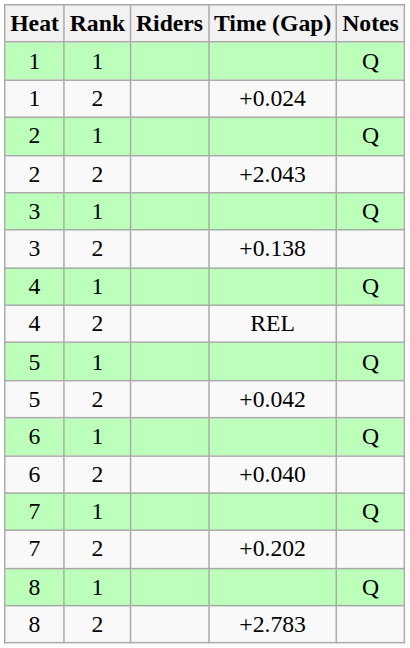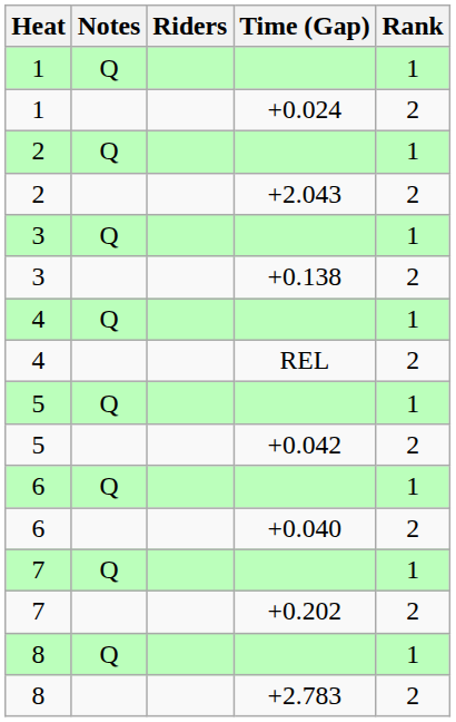 <table class="wikitable sortable" style="text-align:center">
 <tr>
 <th>Heat</th>
-<th>Rank</th>
+<th>Notes</th>
 <th>Riders</th>
 <th>Time (Gap)</th>
-<th>Notes</th>
+<th>Rank</th>
 </tr>
 <tr bgcolor=bbffbb>
 <td>1</td>
-<td>1</td>
+<td>Q</td>
 <td align="left"></td>
 <td></td>
-<td>Q</td>
+<td>1</td>
 </tr>
 <tr>
 <td>1</td>
-<td>2</td>
+<td></td>
 <td align="left"></td>
 <td>+0.024</td>
-<td></td>
+<td>2</td>
 </tr>
 <tr bgcolor=bbffbb>
 <td>2</td>
-<td>1</td>
+<td>Q</td>
 <td align="left"></td>
 <td></td>
-<td>Q</td>
+<td>1</td>
 </tr>
 <tr>
 <td>2</td>
-<td>2</td>
+<td></td>
 <td align="left"></td>
 <td>+2.043</td>
-<td></td>
+<td>2</td>
 </tr>
 <tr bgcolor=bbffbb>
 <td>3</td>
-<td>1</td>
+<td>Q</td>
 <td align="left"></td>
 <td></td>
-<td>Q</td>
+<td>1</td>
 </tr>
 <tr>
 <td>3</td>
-<td>2</td>
+<td></td>
 <td align="left"></td>
 <td>+0.138</td>
-<td></td>
+<td>2</td>
 </tr>
 <tr bgcolor=bbffbb>
 <td>4</td>
-<td>1</td>
+<td>Q</td>
 <td align="left"></td>
 <td></td>
-<td>Q</td>
+<td>1</td>
 </tr>
 <tr>
 <td>4</td>
-<td>2</td>
+<td></td>
 <td align="left"></td>
 <td>REL</td>
-<td></td>
+<td>2</td>
 </tr>
 <tr bgcolor=bbffbb>
 <td>5</td>
-<td>1</td>
+<td>Q</td>
 <td align="left"></td>
 <td></td>
-<td>Q</td>
+<td>1</td>
 </tr>
 <tr>
 <td>5</td>
-<td>2</td>
+<td></td>
 <td align="left"></td>
 <td>+0.042</td>
-<td></td>
+<td>2</td>
 </tr>
 <tr bgcolor=bbffbb>
 <td>6</td>
-<td>1</td>
+<td>Q</td>
 <td align="left"></td>
 <td></td>
-<td>Q</td>
+<td>1</td>
 </tr>
 <tr>
 <td>6</td>
-<td>2</td>
+<td></td>
 <td align="left"></td>
 <td>+0.040</td>
-<td></td>
+<td>2</td>
 </tr>
 <tr bgcolor=bbffbb>
 <td>7</td>
-<td>1</td>
+<td>Q</td>
 <td align="left"></td>
 <td></td>
-<td>Q</td>
+<td>1</td>
 </tr>
 <tr>
 <td>7</td>
-<td>2</td>
+<td></td>
 <td align="left"></td>
 <td>+0.202</td>
-<td></td>
+<td>2</td>
 </tr>
 <tr bgcolor=bbffbb>
 <td>8</td>
-<td>1</td>
+<td>Q</td>
 <td align="left"></td>
 <td></td>
-<td>Q</td>
+<td>1</td>
 </tr>
 <tr>
 <td>8</td>
-<td>2</td>
+<td></td>
 <td align="left"></td>
 <td>+2.783</td>
-<td></td>
+<td>2</td>
 </tr>
 </table>
